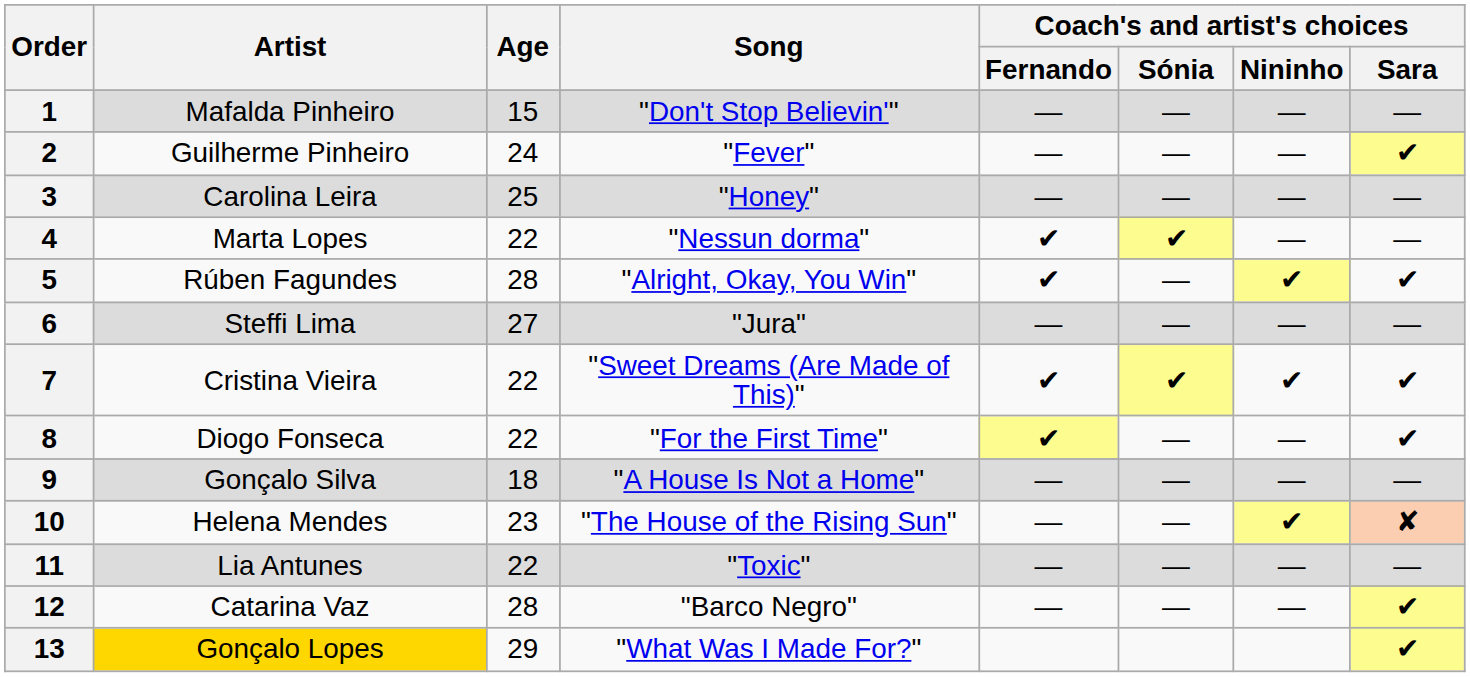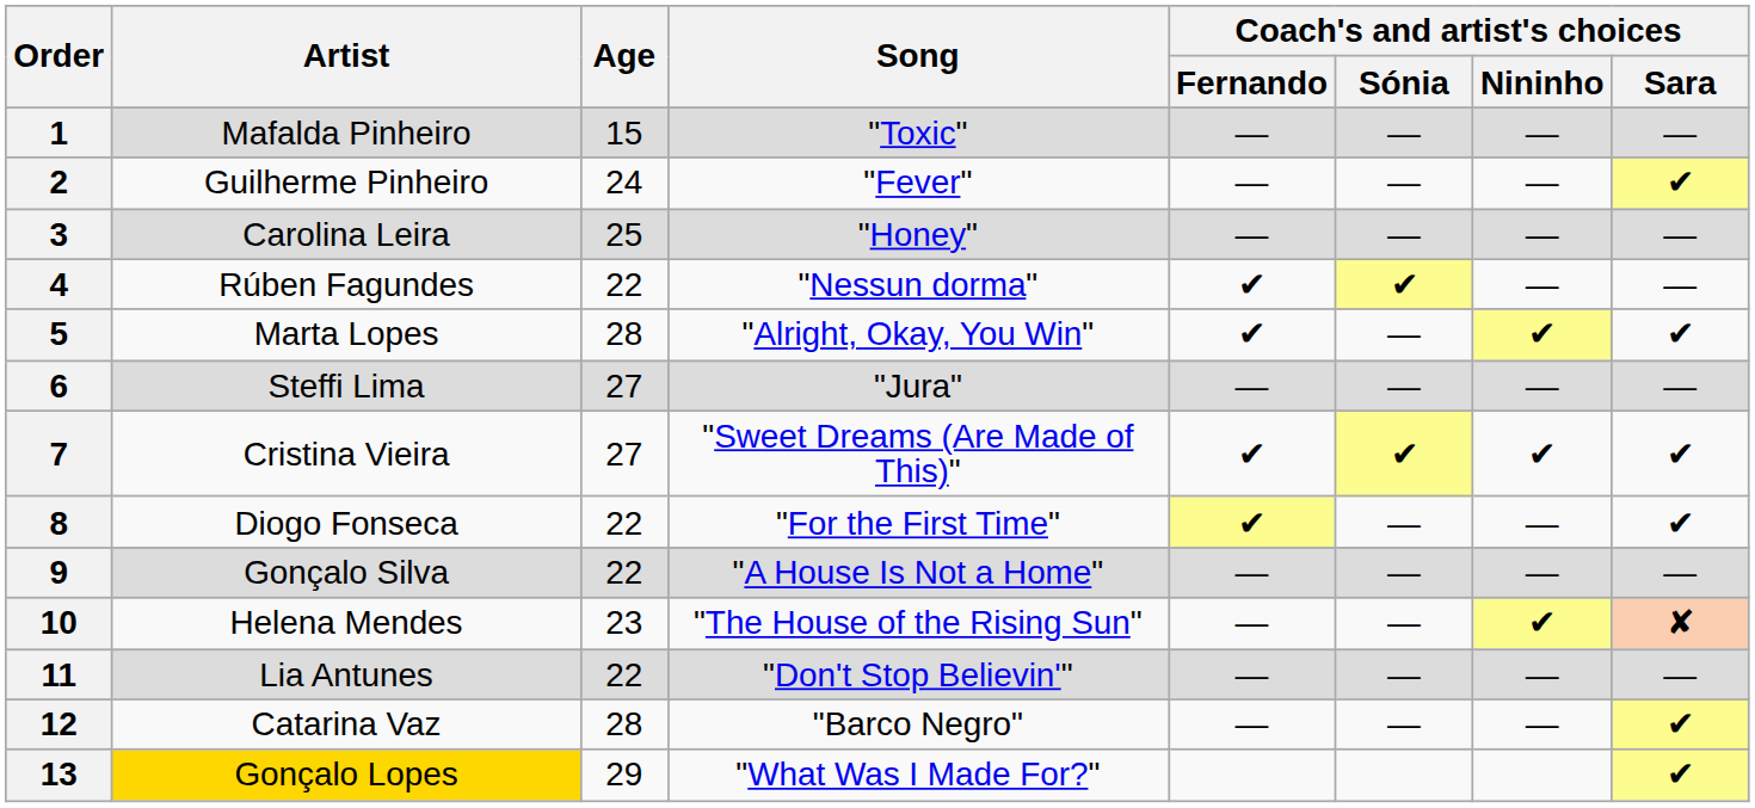 <table class="wikitable" style="text-align:center; line-height:17px; width:95%">
 <tr>
 <th rowspan="2" width="05%">Order</th>
 <th rowspan="2" width="28%">Artist</th>
 <th rowspan="2" width="05%">Age</th>
 <th rowspan="2" width="30%">Song</th>
 <th colspan="4">Coach's and artist's choices</th>
 </tr>
 <tr>
 <th width="08%">Fernando</th>
 <th width="08%">Sónia</th>
 <th width="08%">Nininho</th>
 <th width="08%">Sara</th>
 </tr>
 <tr bgcolor=#DCDCDC>
 <th>1</th>
 <td>Mafalda Pinheiro</td>
 <td>15</td>
-<td>"<a href='#'>Don't Stop Believin'</a>"</td>
+<td>"<a href='#'>Toxic</a>"</td>
 <td>—</td>
 <td>—</td>
 <td>—</td>
 <td>—</td>
 </tr>
 <tr>
 <th>2</th>
 <td>Guilherme Pinheiro</td>
 <td>24</td>
 <td>"<a href='#'>Fever</a>"</td>
 <td>—</td>
 <td>—</td>
 <td>—</td>
 <td style="background:#fdfc8f">✔</td>
 </tr>
 <tr bgcolor=#DCDCDC>
 <th>3</th>
 <td>Carolina Leira</td>
 <td>25</td>
 <td>"<a href='#'>Honey</a>"</td>
 <td>—</td>
 <td>—</td>
 <td>—</td>
 <td>—</td>
 </tr>
 <tr>
 <th>4</th>
-<td>Marta Lopes</td>
+<td>Rúben Fagundes</td>
 <td>22</td>
 <td>"<a href='#'>Nessun dorma</a>"</td>
 <td>✔</td>
 <td style="background:#fdfc8f">✔</td>
 <td>—</td>
 <td>—</td>
 </tr>
 <tr>
 <th>5</th>
-<td>Rúben Fagundes</td>
+<td>Marta Lopes</td>
 <td>28</td>
 <td>"<a href='#'>Alright, Okay, You Win</a>"</td>
 <td>✔</td>
 <td>—</td>
 <td style="background:#fdfc8f">✔</td>
 <td>✔</td>
 </tr>
 <tr bgcolor=#DCDCDC>
 <th>6</th>
 <td>Steffi Lima</td>
 <td>27</td>
 <td>"Jura"</td>
 <td>—</td>
 <td>—</td>
 <td>—</td>
 <td>—</td>
 </tr>
 <tr>
 <th>7</th>
 <td>Cristina Vieira</td>
-<td>22</td>
+<td>27</td>
 <td>"<a href='#'>Sweet Dreams (Are Made of This)</a>"</td>
 <td>✔</td>
 <td style="background:#fdfc8f">✔</td>
 <td>✔</td>
 <td>✔</td>
 </tr>
 <tr>
 <th>8</th>
 <td>Diogo Fonseca</td>
 <td>22</td>
 <td>"<a href='#'>For the First Time</a>"</td>
 <td style="background:#fdfc8f">✔</td>
 <td>—</td>
 <td>—</td>
 <td>✔</td>
 </tr>
 <tr bgcolor=#DCDCDC>
 <th>9</th>
 <td>Gonçalo Silva</td>
-<td>18</td>
+<td>22</td>
 <td>"<a href='#'>A House Is Not a Home</a>"</td>
 <td>—</td>
 <td>—</td>
 <td>—</td>
 <td>—</td>
 </tr>
 <tr>
 <th>10</th>
 <td>Helena Mendes</td>
 <td>23</td>
 <td>"<a href='#'>The House of the Rising Sun</a>"</td>
 <td>—</td>
 <td>—</td>
 <td style="background:#fdfc8f">✔</td>
 <td style="background:#fbceb1">✘</td>
 </tr>
 <tr bgcolor=#DCDCDC>
 <th>11</th>
 <td>Lia Antunes</td>
 <td>22</td>
-<td>"<a href='#'>Toxic</a>"</td>
+<td>"<a href='#'>Don't Stop Believin'</a>"</td>
 <td>—</td>
 <td>—</td>
 <td>—</td>
 <td>—</td>
 </tr>
 <tr>
 <th>12</th>
 <td>Catarina Vaz</td>
 <td>28</td>
 <td>"Barco Negro"</td>
 <td>—</td>
 <td>—</td>
 <td>—</td>
 <td style="background:#fdfc8f">✔</td>
 </tr>
 <tr>
 <th>13</th>
 <td style="background: gold">Gonçalo Lopes</td>
 <td>29</td>
 <td>"<a href='#'>What Was I Made For?</a>"</td>
 <td></td>
 <td></td>
 <td></td>
 <td style="background:#fdfc8f">✔</td>
 </tr>
 </table>
